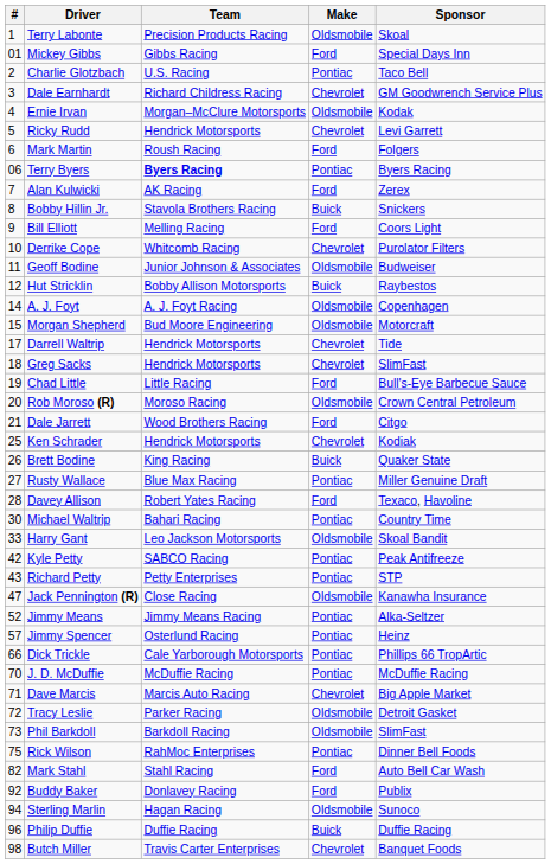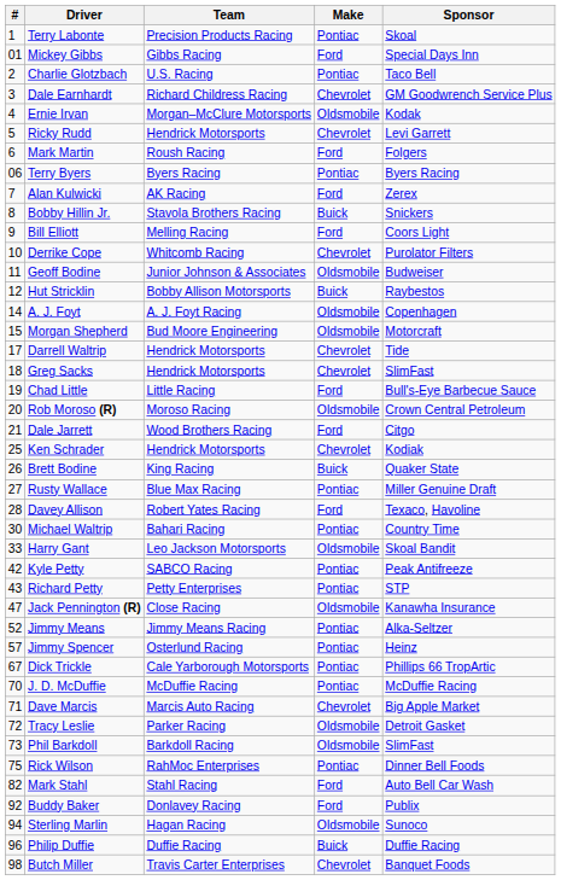 <table class="wikitable" style="font-size:95%">
 <tr>
 <th>#</th>
 <th>Driver</th>
 <th>Team</th>
 <th>Make</th>
 <th>Sponsor</th>
 </tr>
 <tr>
 <td>1</td>
 <td><a href='#'>Terry Labonte</a></td>
 <td><a href='#'>Precision Products Racing</a></td>
-<td><a href='#'>Oldsmobile</a></td>
+<td><a href='#'>Pontiac</a></td>
 <td><a href='#'>Skoal</a></td>
 </tr>
 <tr>
 <td>01</td>
 <td><a href='#'>Mickey Gibbs</a></td>
 <td><a href='#'>Gibbs Racing</a></td>
 <td><a href='#'>Ford</a></td>
 <td><a href='#'>Special Days Inn</a></td>
 </tr>
 <tr>
 <td>2</td>
 <td><a href='#'>Charlie Glotzbach</a></td>
 <td><a href='#'>U.S. Racing</a></td>
 <td><a href='#'>Pontiac</a></td>
 <td><a href='#'>Taco Bell</a></td>
 </tr>
 <tr>
 <td>3</td>
 <td><a href='#'>Dale Earnhardt</a></td>
 <td><a href='#'>Richard Childress Racing</a></td>
 <td><a href='#'>Chevrolet</a></td>
 <td><a href='#'>GM Goodwrench Service Plus</a></td>
 </tr>
 <tr>
 <td>4</td>
 <td><a href='#'>Ernie Irvan</a></td>
 <td><a href='#'>Morgan–McClure Motorsports</a></td>
 <td><a href='#'>Oldsmobile</a></td>
 <td><a href='#'>Kodak</a></td>
 </tr>
 <tr>
 <td>5</td>
 <td><a href='#'>Ricky Rudd</a></td>
 <td><a href='#'>Hendrick Motorsports</a></td>
 <td><a href='#'>Chevrolet</a></td>
 <td><a href='#'>Levi Garrett</a></td>
 </tr>
 <tr>
 <td>6</td>
 <td><a href='#'>Mark Martin</a></td>
 <td><a href='#'>Roush Racing</a></td>
 <td><a href='#'>Ford</a></td>
 <td><a href='#'>Folgers</a></td>
 </tr>
 <tr>
 <td>06</td>
 <td><a href='#'>Terry Byers</a></td>
-<td><strong><a href='#'>Byers Racing</a></strong></td>
+<td><a href='#'>Byers Racing</a></td>
 <td><a href='#'>Pontiac</a></td>
 <td><a href='#'>Byers Racing</a></td>
 </tr>
 <tr>
 <td>7</td>
 <td><a href='#'>Alan Kulwicki</a></td>
 <td><a href='#'>AK Racing</a></td>
 <td><a href='#'>Ford</a></td>
 <td><a href='#'>Zerex</a></td>
 </tr>
 <tr>
 <td>8</td>
 <td><a href='#'>Bobby Hillin Jr.</a></td>
 <td><a href='#'>Stavola Brothers Racing</a></td>
 <td><a href='#'>Buick</a></td>
 <td><a href='#'>Snickers</a></td>
 </tr>
 <tr>
 <td>9</td>
 <td><a href='#'>Bill Elliott</a></td>
 <td><a href='#'>Melling Racing</a></td>
 <td><a href='#'>Ford</a></td>
 <td><a href='#'>Coors Light</a></td>
 </tr>
 <tr>
 <td>10</td>
 <td><a href='#'>Derrike Cope</a></td>
 <td><a href='#'>Whitcomb Racing</a></td>
 <td><a href='#'>Chevrolet</a></td>
 <td><a href='#'>Purolator Filters</a></td>
 </tr>
 <tr>
 <td>11</td>
 <td><a href='#'>Geoff Bodine</a></td>
 <td><a href='#'>Junior Johnson & Associates</a></td>
 <td><a href='#'>Oldsmobile</a></td>
 <td><a href='#'>Budweiser</a></td>
 </tr>
 <tr>
 <td>12</td>
 <td><a href='#'>Hut Stricklin</a></td>
 <td><a href='#'>Bobby Allison Motorsports</a></td>
 <td><a href='#'>Buick</a></td>
 <td><a href='#'>Raybestos</a></td>
 </tr>
 <tr>
 <td>14</td>
 <td><a href='#'>A. J. Foyt</a></td>
 <td><a href='#'>A. J. Foyt Racing</a></td>
 <td><a href='#'>Oldsmobile</a></td>
 <td><a href='#'>Copenhagen</a></td>
 </tr>
 <tr>
 <td>15</td>
 <td><a href='#'>Morgan Shepherd</a></td>
 <td><a href='#'>Bud Moore Engineering</a></td>
 <td><a href='#'>Oldsmobile</a></td>
 <td><a href='#'>Motorcraft</a></td>
 </tr>
 <tr>
 <td>17</td>
 <td><a href='#'>Darrell Waltrip</a></td>
 <td><a href='#'>Hendrick Motorsports</a></td>
 <td><a href='#'>Chevrolet</a></td>
 <td><a href='#'>Tide</a></td>
 </tr>
 <tr>
 <td>18</td>
 <td><a href='#'>Greg Sacks</a></td>
 <td><a href='#'>Hendrick Motorsports</a></td>
 <td><a href='#'>Chevrolet</a></td>
 <td><a href='#'>SlimFast</a></td>
 </tr>
 <tr>
 <td>19</td>
 <td><a href='#'>Chad Little</a></td>
 <td><a href='#'>Little Racing</a></td>
 <td><a href='#'>Ford</a></td>
 <td><a href='#'>Bull's-Eye Barbecue Sauce</a></td>
 </tr>
 <tr>
 <td>20</td>
 <td><a href='#'>Rob Moroso</a> <strong>(R)</strong></td>
 <td><a href='#'>Moroso Racing</a></td>
 <td><a href='#'>Oldsmobile</a></td>
 <td><a href='#'>Crown Central Petroleum</a></td>
 </tr>
 <tr>
 <td>21</td>
 <td><a href='#'>Dale Jarrett</a></td>
 <td><a href='#'>Wood Brothers Racing</a></td>
 <td><a href='#'>Ford</a></td>
 <td><a href='#'>Citgo</a></td>
 </tr>
 <tr>
 <td>25</td>
 <td><a href='#'>Ken Schrader</a></td>
 <td><a href='#'>Hendrick Motorsports</a></td>
 <td><a href='#'>Chevrolet</a></td>
 <td><a href='#'>Kodiak</a></td>
 </tr>
 <tr>
 <td>26</td>
 <td><a href='#'>Brett Bodine</a></td>
 <td><a href='#'>King Racing</a></td>
 <td><a href='#'>Buick</a></td>
 <td><a href='#'>Quaker State</a></td>
 </tr>
 <tr>
 <td>27</td>
 <td><a href='#'>Rusty Wallace</a></td>
 <td><a href='#'>Blue Max Racing</a></td>
 <td><a href='#'>Pontiac</a></td>
 <td><a href='#'>Miller Genuine Draft</a></td>
 </tr>
 <tr>
 <td>28</td>
 <td><a href='#'>Davey Allison</a></td>
 <td><a href='#'>Robert Yates Racing</a></td>
 <td><a href='#'>Ford</a></td>
 <td><a href='#'>Texaco</a>, <a href='#'>Havoline</a></td>
 </tr>
 <tr>
 <td>30</td>
 <td><a href='#'>Michael Waltrip</a></td>
 <td><a href='#'>Bahari Racing</a></td>
 <td><a href='#'>Pontiac</a></td>
 <td><a href='#'>Country Time</a></td>
 </tr>
 <tr>
 <td>33</td>
 <td><a href='#'>Harry Gant</a></td>
 <td><a href='#'>Leo Jackson Motorsports</a></td>
 <td><a href='#'>Oldsmobile</a></td>
 <td><a href='#'>Skoal Bandit</a></td>
 </tr>
 <tr>
 <td>42</td>
 <td><a href='#'>Kyle Petty</a></td>
 <td><a href='#'>SABCO Racing</a></td>
 <td><a href='#'>Pontiac</a></td>
 <td><a href='#'>Peak Antifreeze</a></td>
 </tr>
 <tr>
 <td>43</td>
 <td><a href='#'>Richard Petty</a></td>
 <td><a href='#'>Petty Enterprises</a></td>
 <td><a href='#'>Pontiac</a></td>
 <td><a href='#'>STP</a></td>
 </tr>
 <tr>
 <td>47</td>
 <td><a href='#'>Jack Pennington</a> <strong>(R)</strong></td>
 <td><a href='#'>Close Racing</a></td>
 <td><a href='#'>Oldsmobile</a></td>
 <td><a href='#'>Kanawha Insurance</a></td>
 </tr>
 <tr>
 <td>52</td>
 <td><a href='#'>Jimmy Means</a></td>
 <td><a href='#'>Jimmy Means Racing</a></td>
 <td><a href='#'>Pontiac</a></td>
 <td><a href='#'>Alka-Seltzer</a></td>
 </tr>
 <tr>
 <td>57</td>
 <td><a href='#'>Jimmy Spencer</a></td>
 <td><a href='#'>Osterlund Racing</a></td>
 <td><a href='#'>Pontiac</a></td>
 <td><a href='#'>Heinz</a></td>
 </tr>
 <tr>
-<td>66</td>
+<td>67</td>
 <td><a href='#'>Dick Trickle</a></td>
 <td><a href='#'>Cale Yarborough Motorsports</a></td>
 <td><a href='#'>Pontiac</a></td>
 <td><a href='#'>Phillips 66 TropArtic</a></td>
 </tr>
 <tr>
 <td>70</td>
 <td><a href='#'>J. D. McDuffie</a></td>
 <td><a href='#'>McDuffie Racing</a></td>
 <td><a href='#'>Pontiac</a></td>
 <td><a href='#'>McDuffie Racing</a></td>
 </tr>
 <tr>
 <td>71</td>
 <td><a href='#'>Dave Marcis</a></td>
 <td><a href='#'>Marcis Auto Racing</a></td>
 <td><a href='#'>Chevrolet</a></td>
 <td><a href='#'>Big Apple Market</a></td>
 </tr>
 <tr>
 <td>72</td>
 <td><a href='#'>Tracy Leslie</a></td>
 <td><a href='#'>Parker Racing</a></td>
 <td><a href='#'>Oldsmobile</a></td>
 <td><a href='#'>Detroit Gasket</a></td>
 </tr>
 <tr>
 <td>73</td>
 <td><a href='#'>Phil Barkdoll</a></td>
 <td><a href='#'>Barkdoll Racing</a></td>
 <td><a href='#'>Oldsmobile</a></td>
 <td><a href='#'>SlimFast</a></td>
 </tr>
 <tr>
 <td>75</td>
 <td><a href='#'>Rick Wilson</a></td>
 <td><a href='#'>RahMoc Enterprises</a></td>
 <td><a href='#'>Pontiac</a></td>
 <td><a href='#'>Dinner Bell Foods</a></td>
 </tr>
 <tr>
 <td>82</td>
 <td><a href='#'>Mark Stahl</a></td>
 <td><a href='#'>Stahl Racing</a></td>
 <td><a href='#'>Ford</a></td>
 <td><a href='#'>Auto Bell Car Wash</a></td>
 </tr>
 <tr>
 <td>92</td>
 <td><a href='#'>Buddy Baker</a></td>
 <td><a href='#'>Donlavey Racing</a></td>
 <td><a href='#'>Ford</a></td>
 <td><a href='#'>Publix</a></td>
 </tr>
 <tr>
 <td>94</td>
 <td><a href='#'>Sterling Marlin</a></td>
 <td><a href='#'>Hagan Racing</a></td>
 <td><a href='#'>Oldsmobile</a></td>
 <td><a href='#'>Sunoco</a></td>
 </tr>
 <tr>
 <td>96</td>
 <td><a href='#'>Philip Duffie</a></td>
 <td><a href='#'>Duffie Racing</a></td>
 <td><a href='#'>Buick</a></td>
 <td><a href='#'>Duffie Racing</a></td>
 </tr>
 <tr>
 <td>98</td>
 <td><a href='#'>Butch Miller</a></td>
 <td><a href='#'>Travis Carter Enterprises</a></td>
 <td><a href='#'>Chevrolet</a></td>
 <td><a href='#'>Banquet Foods</a></td>
 </tr>
 </table>
